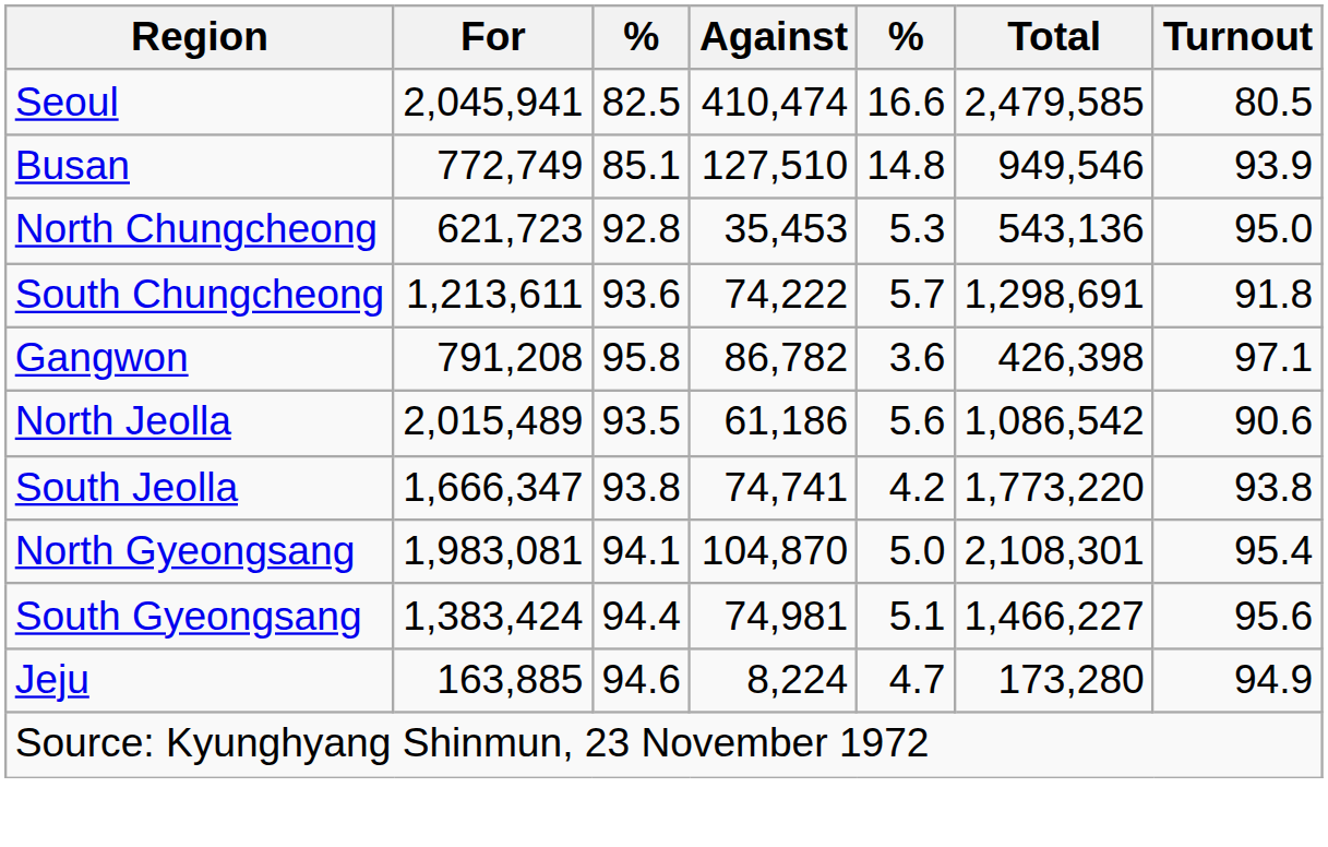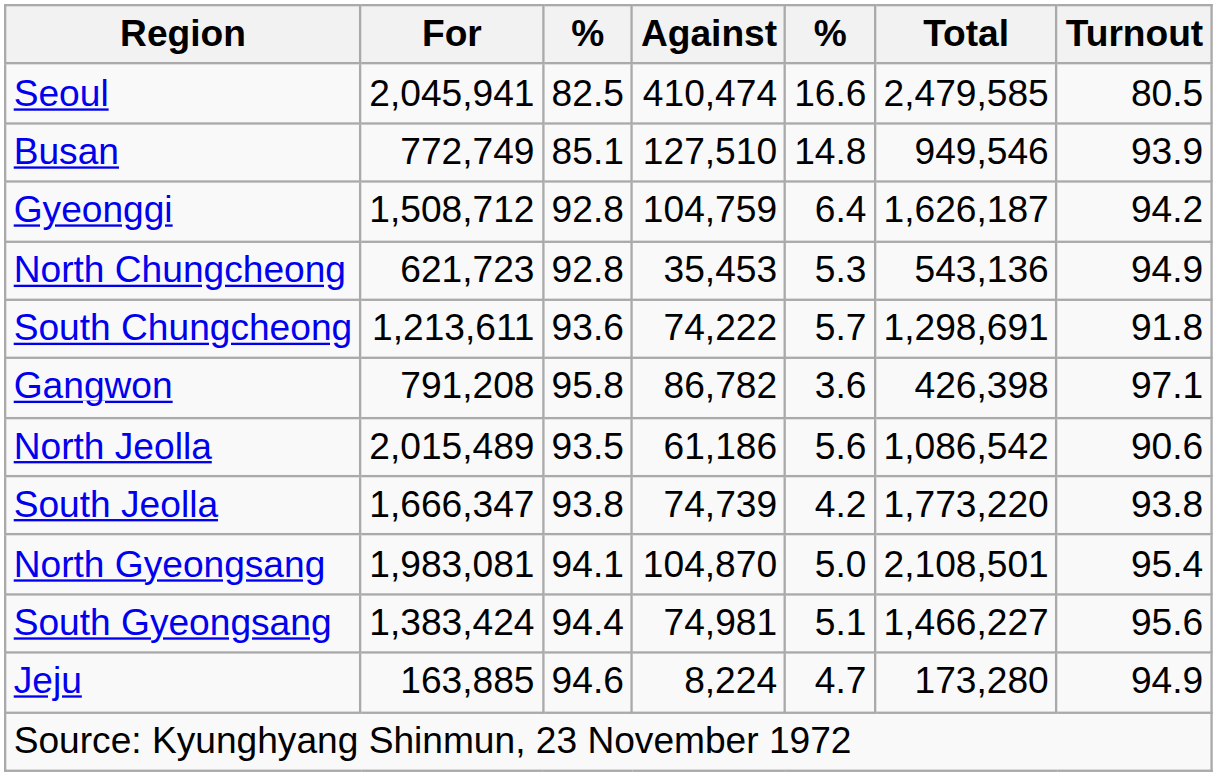 <table class="wikitable sortable" style=text-align:right>
 <tr>
 <th>Region</th>
 <th>For</th>
 <th>%</th>
 <th>Against</th>
 <th>%</th>
 <th>Total</th>
 <th>Turnout</th>
 </tr>
 <tr>
 <td align=left><a href='#'>Seoul</a></td>
 <td>2,045,941</td>
 <td>82.5</td>
 <td>410,474</td>
 <td>16.6</td>
 <td>2,479,585</td>
 <td>80.5</td>
 </tr>
 <tr>
 <td align=left><a href='#'>Busan</a></td>
 <td>772,749</td>
 <td>85.1</td>
 <td>127,510</td>
 <td>14.8</td>
 <td>949,546</td>
 <td>93.9</td>
 </tr>
 <tr>
+<td align=left><a href='#'>Gyeonggi</a></td>
+<td>1,508,712</td>
+<td>92.8</td>
+<td>104,759</td>
+<td>6.4</td>
+<td>1,626,187</td>
+<td>94.2</td>
+</tr>
+<tr>
 <td align=left><a href='#'>North Chungcheong</a></td>
 <td>621,723</td>
 <td>92.8</td>
 <td>35,453</td>
 <td>5.3</td>
 <td>543,136</td>
-<td>95.0</td>
+<td>94.9</td>
 </tr>
 <tr>
 <td align=left><a href='#'>South Chungcheong</a></td>
 <td>1,213,611</td>
 <td>93.6</td>
 <td>74,222</td>
 <td>5.7</td>
 <td>1,298,691</td>
 <td>91.8</td>
 </tr>
 <tr>
 <td align=left><a href='#'>Gangwon</a></td>
 <td>791,208</td>
 <td>95.8</td>
 <td>86,782</td>
 <td>3.6</td>
 <td>426,398</td>
 <td>97.1</td>
 </tr>
 <tr>
 <td align=left><a href='#'>North Jeolla</a></td>
 <td>2,015,489</td>
 <td>93.5</td>
 <td>61,186</td>
 <td>5.6</td>
 <td>1,086,542</td>
 <td>90.6</td>
 </tr>
 <tr>
 <td align=left><a href='#'>South Jeolla</a></td>
 <td>1,666,347</td>
 <td>93.8</td>
-<td>74,741</td>
+<td>74,739</td>
 <td>4.2</td>
 <td>1,773,220</td>
 <td>93.8</td>
 </tr>
 <tr>
 <td align=left><a href='#'>North Gyeongsang</a></td>
 <td>1,983,081</td>
 <td>94.1</td>
 <td>104,870</td>
 <td>5.0</td>
-<td>2,108,301</td>
+<td>2,108,501</td>
 <td>95.4</td>
 </tr>
 <tr>
 <td align=left><a href='#'>South Gyeongsang</a></td>
 <td>1,383,424</td>
 <td>94.4</td>
 <td>74,981</td>
 <td>5.1</td>
 <td>1,466,227</td>
 <td>95.6</td>
 </tr>
 <tr>
 <td align=left><a href='#'>Jeju</a></td>
 <td>163,885</td>
 <td>94.6</td>
 <td>8,224</td>
 <td>4.7</td>
 <td>173,280</td>
 <td>94.9</td>
 </tr>
 <tr class=sortbottom>
 <td colspan=7 align=left>Source: Kyunghyang Shinmun, 23 November 1972</td>
 </tr>
 </table>
